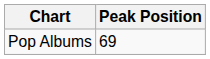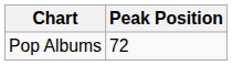 <table class="wikitable">
 <tr>
 <th align="left">Chart</th>
 <th align="left">Peak Position</th>
 </tr>
 <tr>
 <td align="left">Pop Albums</td>
-<td align="left">69</td>
+<td align="left">72</td>
 </tr>
 <tr>
 </tr>
 </table>
